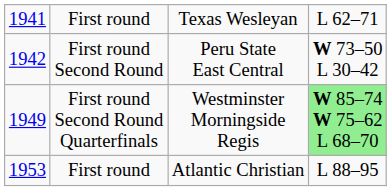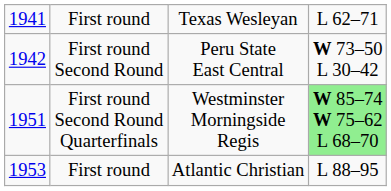 <table class="wikitable">
 <tr align="center">
 <td><a href='#'>1941</a></td>
 <td>First round</td>
 <td>Texas Wesleyan</td>
 <td>L 62–71</td>
 </tr>
 <tr align="center">
 <td><a href='#'>1942</a></td>
 <td>First round<br>Second Round</td>
 <td>Peru State<br>East Central</td>
 <td><strong>W</strong> 73–50<br>L 30–42</td>
 </tr>
 <tr align="center">
-<td><a href='#'>1949</a></td>
+<td><a href='#'>1951</a></td>
 <td>First round<br>Second Round<br>Quarterfinals</td>
 <td>Westminster<br>Morningside<br>Regis</td>
 <td style="background: lightgreen;"><strong>W</strong> 85–74<br><strong>W</strong> 75–62<br>L 68–70</td>
 </tr>
 <tr align="center">
 <td><a href='#'>1953</a></td>
 <td>First round</td>
 <td>Atlantic Christian</td>
 <td>L 88–95</td>
 </tr>
 </table>
